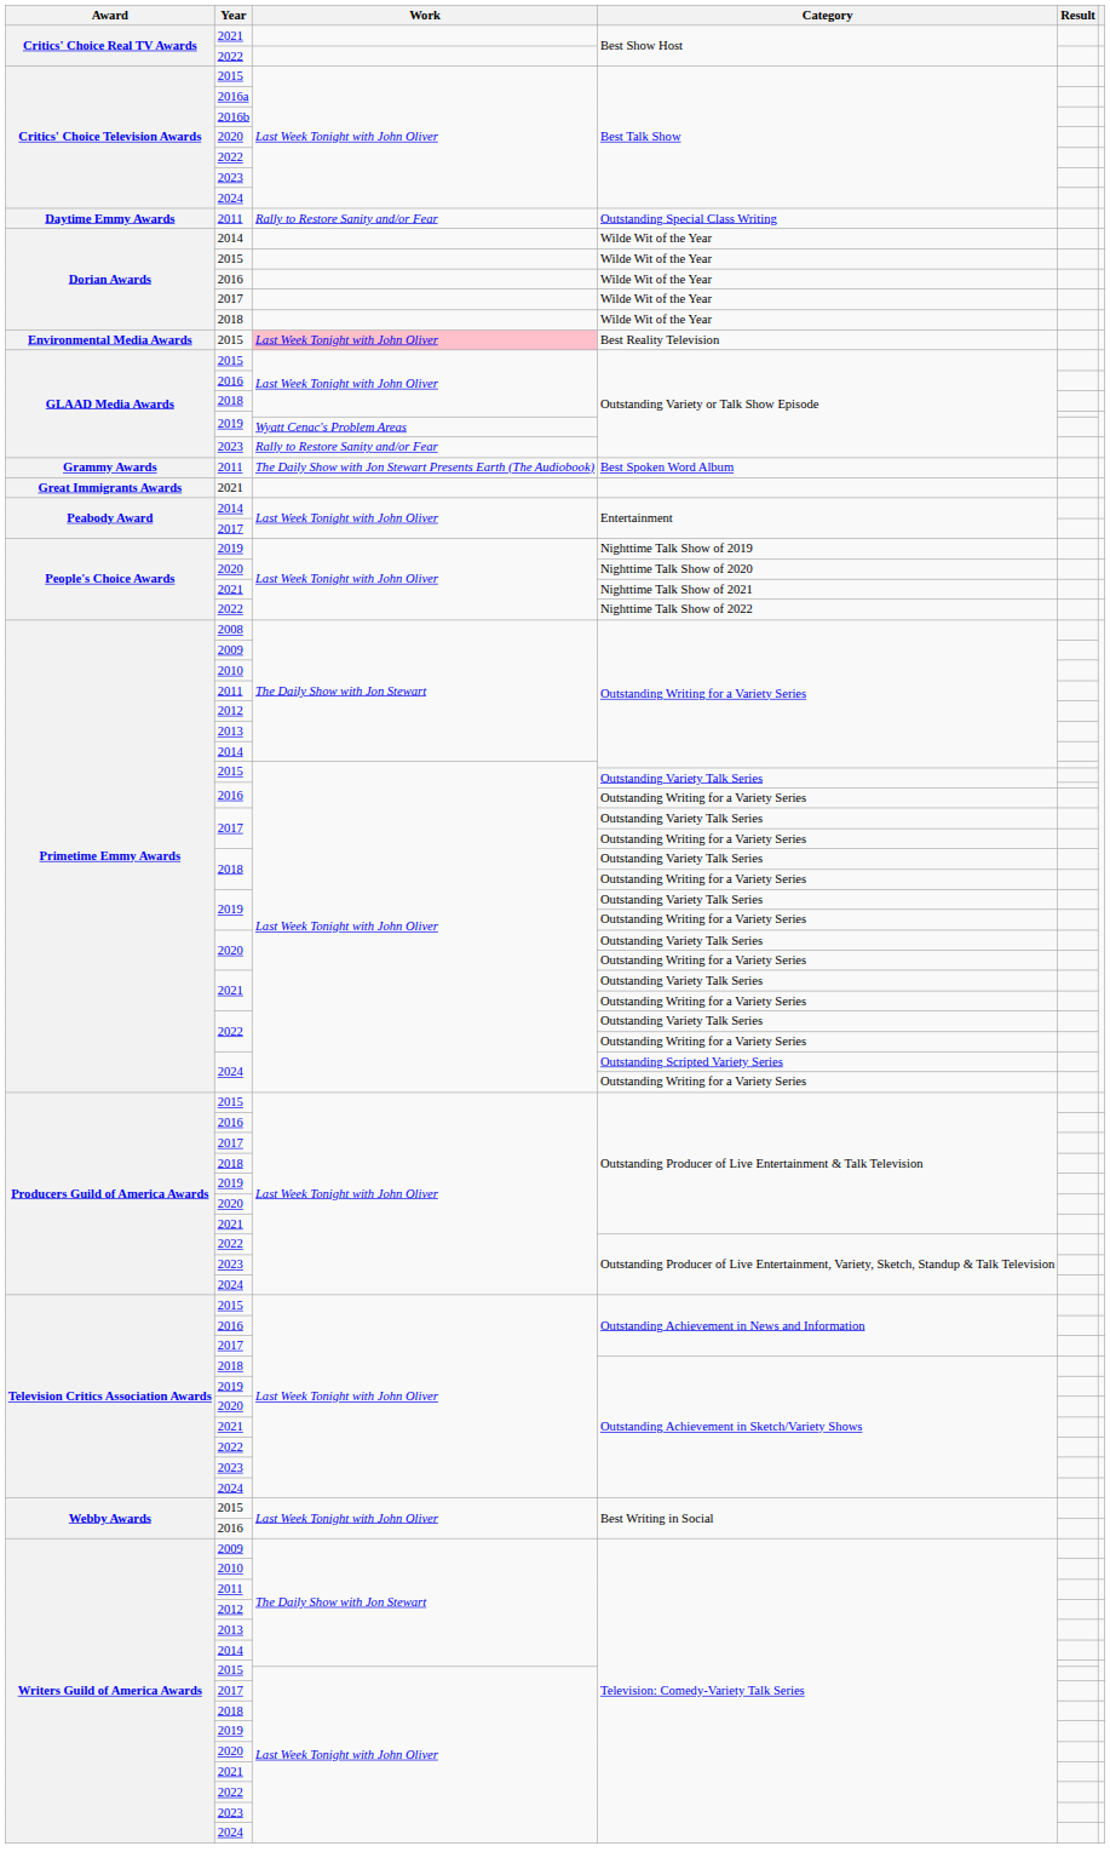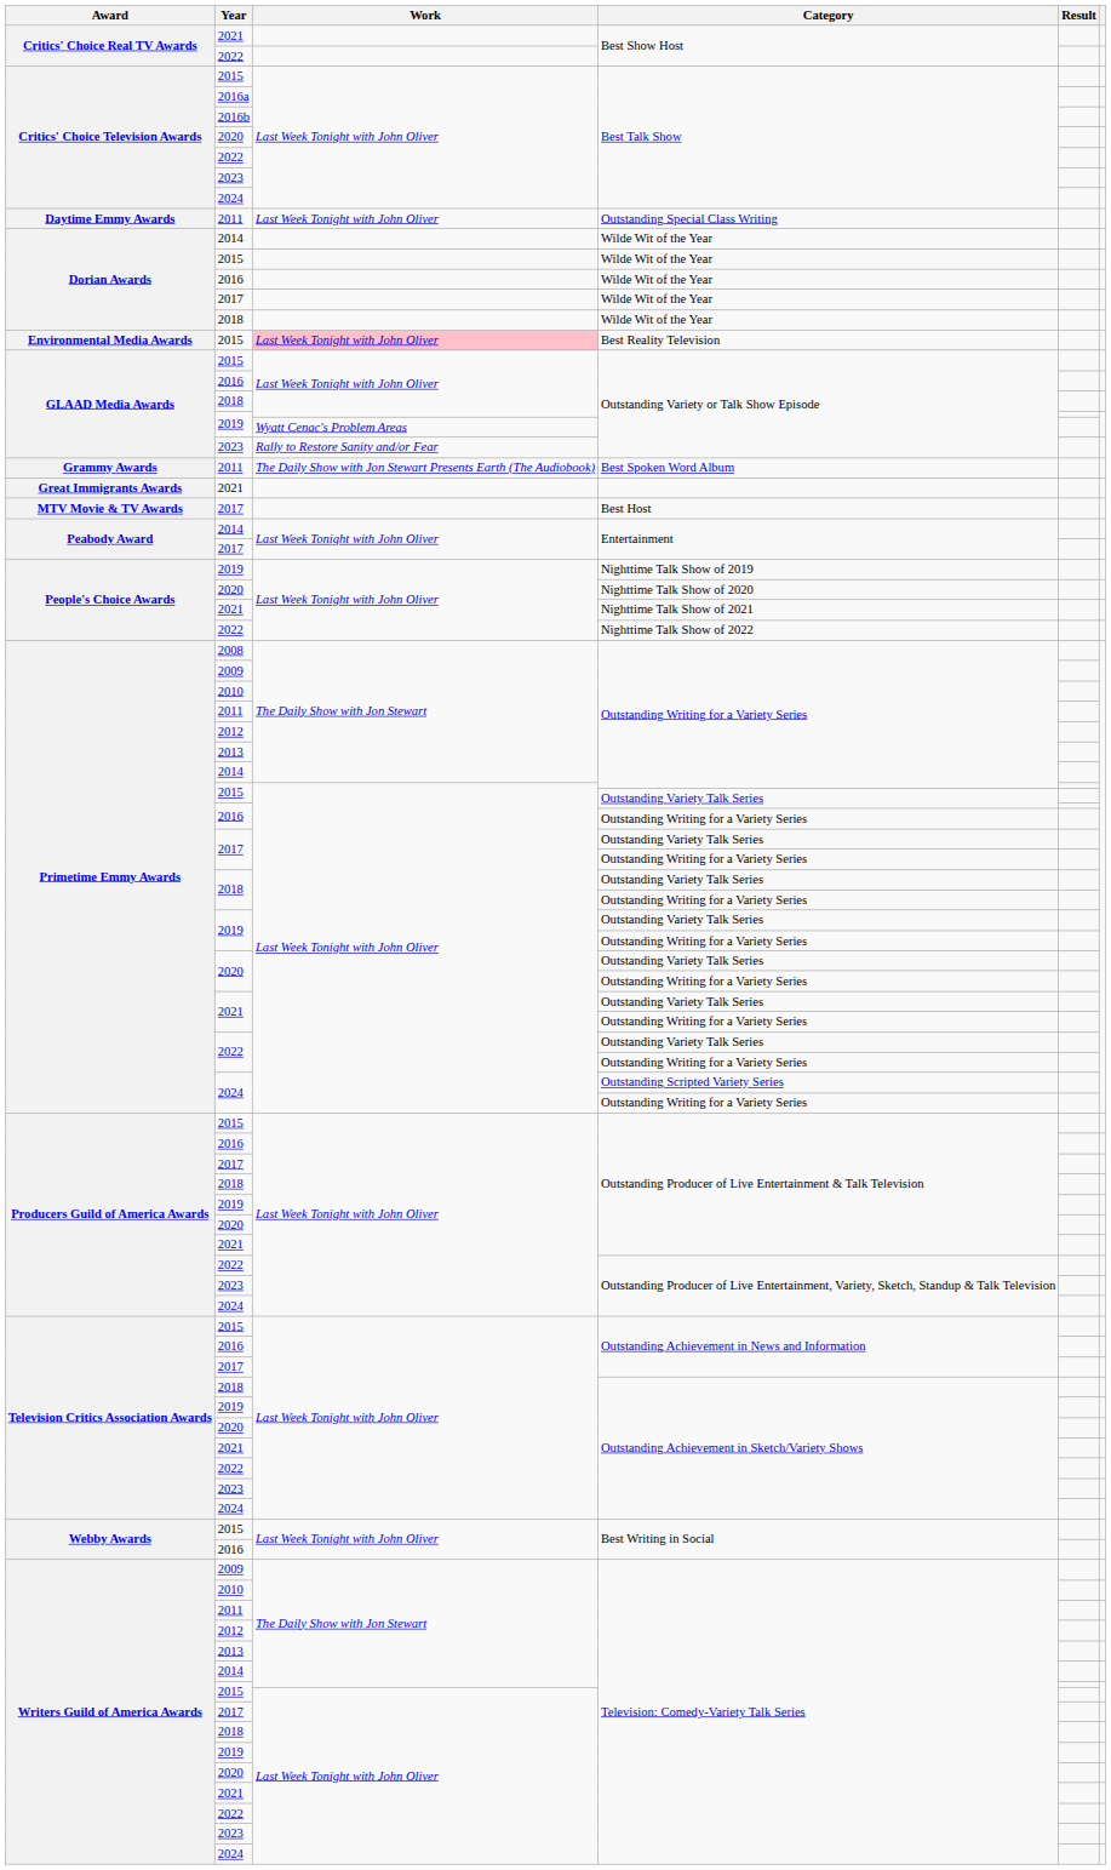 <table class="wikitable sortable plainrowheaders">
 <tr>
 <th scope="col">Award</th>
 <th scope="col">Year</th>
 <th scope="col">Work</th>
 <th scope="col">Category</th>
 <th scope="col">Result</th>
 <th scope="col" class="unsortable"></th>
 </tr>
 <tr>
 <th rowspan="2" scope="rowgroup"><a href='#'>Critics' Choice Real TV Awards</a></th>
 <td scope="row"><a href='#'>2021</a></td>
 <td></td>
 <td rowspan="2">Best Show Host</td>
 <td></td>
 <td style="text-align:center;"></td>
 </tr>
 <tr>
 <td><a href='#'>2022</a></td>
 <td></td>
 <td></td>
 <td style="text-align:center;"></td>
 </tr>
 <tr>
 <th rowspan="7" scope="rowgroup"><a href='#'>Critics' Choice Television Awards</a></th>
 <td scope="row"><a href='#'>2015</a></td>
 <td rowspan="7" data-sort-value="Supermodel"><em><a href='#'>Last Week Tonight with John Oliver</a></em></td>
 <td rowspan="7"><a href='#'>Best Talk Show</a></td>
 <td></td>
 <td style="text-align:center;"></td>
 </tr>
 <tr>
 <td><a href='#'>2016a</a></td>
 <td></td>
 <td style="text-align:center;"></td>
 </tr>
 <tr>
 <td><a href='#'>2016b</a></td>
 <td></td>
 <td style="text-align:center;"></td>
 </tr>
 <tr>
 <td><a href='#'>2020</a></td>
 <td></td>
 <td style="text-align:center;"></td>
 </tr>
 <tr>
 <td><a href='#'>2022</a></td>
 <td></td>
 <td style="text-align:center;"></td>
 </tr>
 <tr>
 <td><a href='#'>2023</a></td>
 <td></td>
 <td style="text-align:center;"></td>
 </tr>
 <tr>
 <td><a href='#'>2024</a></td>
 <td></td>
 <td style="text-align:center;"></td>
 </tr>
 <tr>
 <th scope="rowgroup"><a href='#'>Daytime Emmy Awards</a></th>
 <td><a href='#'>2011</a></td>
-<td><em><a href='#'>Rally to Restore Sanity and/or Fear</a></em></td>
+<td><em><a href='#'>Last Week Tonight with John Oliver</a></em></td>
 <td><a href='#'>Outstanding Special Class Writing</a></td>
 <td></td>
 <td style="text-align:center;"></td>
 </tr>
 <tr>
 <th rowspan="5"; scope="rowgroup"><a href='#'>Dorian Awards</a></th>
 <td>2014</td>
 <td></td>
 <td>Wilde Wit of the Year</td>
 <td></td>
 <td style="text-align:center;"></td>
 </tr>
 <tr>
 <td>2015</td>
 <td></td>
 <td>Wilde Wit of the Year</td>
 <td></td>
 <td style="text-align:center;"></td>
 </tr>
 <tr>
 <td>2016</td>
 <td></td>
 <td>Wilde Wit of the Year</td>
 <td></td>
 <td style="text-align:center;"></td>
 </tr>
 <tr>
 <td>2017</td>
 <td></td>
 <td>Wilde Wit of the Year</td>
 <td></td>
 <td style="text-align:center;"></td>
 </tr>
 <tr>
 <td>2018</td>
 <td></td>
 <td>Wilde Wit of the Year</td>
 <td></td>
 <td style="text-align:center;"></td>
 </tr>
 <tr>
 <th scope="row"><a href='#'>Environmental Media Awards</a></th>
 <td>2015</td>
 <td style="background: pink;"><em><a href='#'>Last Week Tonight with John Oliver</a></em></td>
 <td>Best Reality Television</td>
 <td></td>
 <td style="text-align:center;"></td>
 </tr>
 <tr>
 <th rowspan="6" scope="rowgroup"><a href='#'>GLAAD Media Awards</a></th>
 <td><a href='#'>2015</a></td>
 <td rowspan="4"><em><a href='#'>Last Week Tonight with John Oliver</a></em></td>
 <td rowspan="6">Outstanding Variety or Talk Show Episode</td>
 <td></td>
 <td style="text-align:center;"></td>
 </tr>
 <tr>
 <td><a href='#'>2016</a></td>
 <td></td>
 <td style="text-align:center;"></td>
 </tr>
 <tr>
 <td><a href='#'>2018</a></td>
 <td></td>
 <td style="text-align:center;"></td>
 </tr>
 <tr>
 <td rowspan="2"><a href='#'>2019</a></td>
 <td></td>
 <td rowspan="2" style="text-align:center;"></td>
 </tr>
 <tr>
 <td><em><a href='#'>Wyatt Cenac's Problem Areas</a></em></td>
 <td></td>
 </tr>
 <tr>
 <td><a href='#'>2023</a></td>
 <td><em><a href='#'>Rally to Restore Sanity and/or Fear</a></em></td>
 <td></td>
 <td style="text-align:center;"></td>
 </tr>
 <tr>
 <th scope="row"><a href='#'>Grammy Awards</a></th>
 <td><a href='#'>2011</a></td>
 <td data-sort-value="Daily Show with Jon Stewart Presents Earth (The Audiobook), The"><em><a href='#'>The Daily Show with Jon Stewart Presents Earth (The Audiobook)</a></em></td>
 <td><a href='#'>Best Spoken Word Album</a></td>
 <td></td>
 <td style="text-align:center;"></td>
 </tr>
 <tr>
 <th scope="row"><a href='#'>Great Immigrants Awards</a></th>
 <td>2021</td>
 <td></td>
 <td></td>
+<td></td>
+<td style="text-align:center;"></td>
+</tr>
+<tr>
+<th scope="row"><a href='#'>MTV Movie & TV Awards</a></th>
+<td><a href='#'>2017</a></td>
+<td></td>
+<td>Best Host</td>
 <td></td>
 <td style="text-align:center;"></td>
 </tr>
 <tr>
 <th rowspan="2" scope="rowgroup"><a href='#'>Peabody Award</a></th>
 <td><a href='#'>2014</a></td>
 <td rowspan="2"><em><a href='#'>Last Week Tonight with John Oliver</a></em></td>
 <td rowspan="2">Entertainment</td>
 <td></td>
 <td style="text-align:center;"></td>
 </tr>
 <tr>
 <td><a href='#'>2017</a></td>
 <td></td>
 <td style="text-align:center;"></td>
 </tr>
 <tr>
 <th rowspan="4" scope="rowgroup"><a href='#'>People's Choice Awards</a></th>
 <td><a href='#'>2019</a></td>
 <td rowspan="4"><em><a href='#'>Last Week Tonight with John Oliver</a></em></td>
 <td>Nighttime Talk Show of 2019</td>
 <td></td>
 <td style="text-align:center;"></td>
 </tr>
 <tr>
 <td><a href='#'>2020</a></td>
 <td>Nighttime Talk Show of 2020</td>
 <td></td>
 <td style="text-align:center;"></td>
 </tr>
 <tr>
 <td><a href='#'>2021</a></td>
 <td>Nighttime Talk Show of 2021</td>
 <td></td>
 <td style="text-align:center;"></td>
 </tr>
 <tr>
 <td><a href='#'>2022</a></td>
 <td>Nighttime Talk Show of 2022</td>
 <td></td>
 <td style="text-align:center;"></td>
 </tr>
 <tr>
 <th rowspan="25" scope="rowgroup"><a href='#'>Primetime Emmy Awards</a></th>
 <td><a href='#'>2008</a></td>
 <td rowspan="7"; data-sort-value="Daily Show with Jon Stewart, The"><em><a href='#'>The Daily Show with Jon Stewart</a></em></td>
 <td rowspan="8"><a href='#'>Outstanding Writing for a Variety Series</a></td>
 <td></td>
 <td rowspan="25"; style="text-align:center;"></td>
 </tr>
 <tr>
 <td><a href='#'>2009</a></td>
 <td></td>
 </tr>
 <tr>
 <td><a href='#'>2010</a></td>
 <td></td>
 </tr>
 <tr>
 <td><a href='#'>2011</a></td>
 <td></td>
 </tr>
 <tr>
 <td><a href='#'>2012</a></td>
 <td></td>
 </tr>
 <tr>
 <td><a href='#'>2013</a></td>
 <td></td>
 </tr>
 <tr>
 <td><a href='#'>2014</a></td>
 <td></td>
 </tr>
 <tr>
 <td rowspan="2"><a href='#'>2015</a></td>
 <td rowspan="18"><em><a href='#'>Last Week Tonight with John Oliver</a></em></td>
 <td></td>
 </tr>
 <tr>
 <td rowspan="2"><a href='#'>Outstanding Variety Talk Series</a></td>
 <td></td>
 </tr>
 <tr>
 <td rowspan="2"><a href='#'>2016</a></td>
 <td></td>
 </tr>
 <tr>
 <td>Outstanding Writing for a Variety Series</td>
 <td></td>
 </tr>
 <tr>
 <td rowspan="2"><a href='#'>2017</a></td>
 <td>Outstanding Variety Talk Series</td>
 <td></td>
 </tr>
 <tr>
 <td>Outstanding Writing for a Variety Series</td>
 <td></td>
 </tr>
 <tr>
 <td rowspan="2"><a href='#'>2018</a></td>
 <td>Outstanding Variety Talk Series</td>
 <td></td>
 </tr>
 <tr>
 <td>Outstanding Writing for a Variety Series</td>
 <td></td>
 </tr>
 <tr>
 <td rowspan="2"><a href='#'>2019</a></td>
 <td>Outstanding Variety Talk Series</td>
 <td></td>
 </tr>
 <tr>
 <td>Outstanding Writing for a Variety Series</td>
 <td></td>
 </tr>
 <tr>
 <td rowspan="2"><a href='#'>2020</a></td>
 <td>Outstanding Variety Talk Series</td>
 <td></td>
 </tr>
 <tr>
 <td>Outstanding Writing for a Variety Series</td>
 <td></td>
 </tr>
 <tr>
 <td rowspan="2"><a href='#'>2021</a></td>
 <td>Outstanding Variety Talk Series</td>
 <td></td>
 </tr>
 <tr>
 <td>Outstanding Writing for a Variety Series</td>
 <td></td>
 </tr>
 <tr>
 <td rowspan="2"><a href='#'>2022</a></td>
 <td>Outstanding Variety Talk Series</td>
 <td></td>
 </tr>
 <tr>
 <td>Outstanding Writing for a Variety Series</td>
 <td></td>
 </tr>
 <tr>
 <td rowspan="2"><a href='#'>2024</a></td>
 <td><a href='#'>Outstanding Scripted Variety Series</a></td>
 <td></td>
 </tr>
 <tr>
 <td>Outstanding Writing for a Variety Series</td>
 <td></td>
 </tr>
 <tr>
 <th rowspan="10" scope="rowgroup" ;><a href='#'>Producers Guild of America Awards</a></th>
 <td><a href='#'>2015</a></td>
 <td rowspan="10"><em><a href='#'>Last Week Tonight with John Oliver</a></em></td>
 <td rowspan="7">Outstanding Producer of Live Entertainment & Talk Television</td>
 <td></td>
 <td style="text-align:center;"></td>
 </tr>
 <tr>
 <td><a href='#'>2016</a></td>
 <td></td>
 <td style="text-align:center;"></td>
 </tr>
 <tr>
 <td><a href='#'>2017</a></td>
 <td></td>
 <td style="text-align:center;"></td>
 </tr>
 <tr>
 <td><a href='#'>2018</a></td>
 <td></td>
 <td style="text-align:center;"></td>
 </tr>
 <tr>
 <td><a href='#'>2019</a></td>
 <td></td>
 <td style="text-align:center;"></td>
 </tr>
 <tr>
 <td><a href='#'>2020</a></td>
 <td></td>
 <td style="text-align:center;"></td>
 </tr>
 <tr>
 <td><a href='#'>2021</a></td>
 <td></td>
 <td style="text-align:center;"></td>
 </tr>
 <tr>
 <td><a href='#'>2022</a></td>
 <td rowspan="3">Outstanding Producer of Live Entertainment, Variety, Sketch, Standup & Talk Television</td>
 <td></td>
 <td style="text-align:center;"></td>
 </tr>
 <tr>
 <td><a href='#'>2023</a></td>
 <td></td>
 <td style="text-align:center;"></td>
 </tr>
 <tr>
 <td><a href='#'>2024</a></td>
 <td></td>
 <td></td>
 </tr>
 <tr>
 <th rowspan="10" scope="rowgroup"><a href='#'>Television Critics Association Awards</a></th>
 <td><a href='#'>2015</a></td>
 <td rowspan="10"><em><a href='#'>Last Week Tonight with John Oliver</a></em></td>
 <td rowspan="3"><a href='#'>Outstanding Achievement in News and Information</a></td>
 <td></td>
 <td style="text-align:center;"></td>
 </tr>
 <tr>
 <td><a href='#'>2016</a></td>
 <td></td>
 <td style="text-align:center;"></td>
 </tr>
 <tr>
 <td><a href='#'>2017</a></td>
 <td></td>
 <td style="text-align:center;"></td>
 </tr>
 <tr>
 <td><a href='#'>2018</a></td>
 <td rowspan="7"><a href='#'>Outstanding Achievement in Sketch/Variety Shows</a></td>
 <td></td>
 <td style="text-align:center;"></td>
 </tr>
 <tr>
 <td><a href='#'>2019</a></td>
 <td></td>
 <td style="text-align:center;"></td>
 </tr>
 <tr>
 <td><a href='#'>2020</a></td>
 <td></td>
 <td style="text-align:center;"></td>
 </tr>
 <tr>
 <td><a href='#'>2021</a></td>
 <td></td>
 <td style="text-align:center;"></td>
 </tr>
 <tr>
 <td><a href='#'>2022</a></td>
 <td></td>
 <td style="text-align:center;"></td>
 </tr>
 <tr>
 <td><a href='#'>2023</a></td>
 <td></td>
 <td style="text-align:center;"></td>
 </tr>
 <tr>
 <td><a href='#'>2024</a></td>
 <td></td>
 <td style="text-align:center;"></td>
 </tr>
 <tr>
 <th rowspan="2" scope="rowgroup" ;><a href='#'>Webby Awards</a></th>
 <td>2015</td>
 <td rowspan="2"><em><a href='#'>Last Week Tonight with John Oliver</a></em></td>
 <td rowspan="2">Best Writing in Social</td>
 <td></td>
 <td style="text-align:center;"></td>
 </tr>
 <tr>
 <td>2016</td>
 <td></td>
 <td style="text-align:center;"></td>
 </tr>
 <tr>
 <th rowspan="16" scope="rowgroup"><a href='#'>Writers Guild of America Awards</a></th>
 <td><a href='#'>2009</a></td>
 <td rowspan="7"; data-sort-value="Daily Show with Jon Stewart, The"><em><a href='#'>The Daily Show with Jon Stewart</a></em></td>
 <td rowspan="16"><a href='#'>Television: Comedy-Variety Talk Series</a></td>
 <td></td>
 <td style="text-align:center;"></td>
 </tr>
 <tr>
 <td><a href='#'>2010</a></td>
 <td></td>
 <td style="text-align:center;"></td>
 </tr>
 <tr>
 <td><a href='#'>2011</a></td>
 <td></td>
 <td style="text-align:center;"></td>
 </tr>
 <tr>
 <td><a href='#'>2012</a></td>
 <td></td>
 <td style="text-align:center;"></td>
 </tr>
 <tr>
 <td><a href='#'>2013</a></td>
 <td></td>
 <td style="text-align:center;"></td>
 </tr>
 <tr>
 <td><a href='#'>2014</a></td>
 <td></td>
 <td style="text-align:center;"></td>
 </tr>
 <tr>
 <td rowspan="2"><a href='#'>2015</a></td>
 <td></td>
 <td rowspan="2"; style="text-align:center;"></td>
 </tr>
 <tr>
 <td rowspan="9"><em><a href='#'>Last Week Tonight with John Oliver</a></em></td>
 <td></td>
 </tr>
 <tr>
 <td><a href='#'>2017</a></td>
 <td></td>
 <td style="text-align:center;"></td>
 </tr>
 <tr>
 <td><a href='#'>2018</a></td>
 <td></td>
 <td style="text-align:center;"></td>
 </tr>
 <tr>
 <td><a href='#'>2019</a></td>
 <td></td>
 <td style="text-align:center;"></td>
 </tr>
 <tr>
 <td><a href='#'>2020</a></td>
 <td></td>
 <td style="text-align:center;"></td>
 </tr>
 <tr>
 <td><a href='#'>2021</a></td>
 <td></td>
 <td style="text-align:center;"></td>
 </tr>
 <tr>
 <td><a href='#'>2022</a></td>
 <td></td>
 <td style="text-align:center;"></td>
 </tr>
 <tr>
 <td><a href='#'>2023</a></td>
 <td></td>
 <td style="text-align:center;"></td>
 </tr>
 <tr>
 <td><a href='#'>2024</a></td>
 <td></td>
 <td style="text-align:center;"></td>
 </tr>
 </table>
